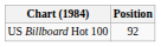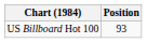 <table class="wikitable">
 <tr>
 <th>Chart (1984)</th>
 <th>Position</th>
 </tr>
 <tr>
 <td>US <em>Billboard</em> Hot 100</td>
-<td align="center">92</td>
+<td align="center">93</td>
 </tr>
 </table>
